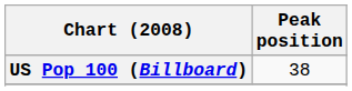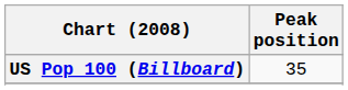 <table class="wikitable sortable plainrowheaders" style="text-align:center;">
 <tr>
 <th scope="col">Chart (2008)</th>
 <th scope="col">Peak<br>position</th>
 </tr>
 <tr>
 </tr>
 <tr>
 </tr>
 <tr>
 </tr>
 <tr>
 </tr>
 <tr>
 </tr>
 <tr>
 <th scope="row">US <a href='#'>Pop 100</a> (<a href='#'><em>Billboard</em></a>)</th>
-<td>38</td>
+<td>35</td>
 </tr>
 <tr>
 </tr>
 <tr>
 </tr>
 </table>
